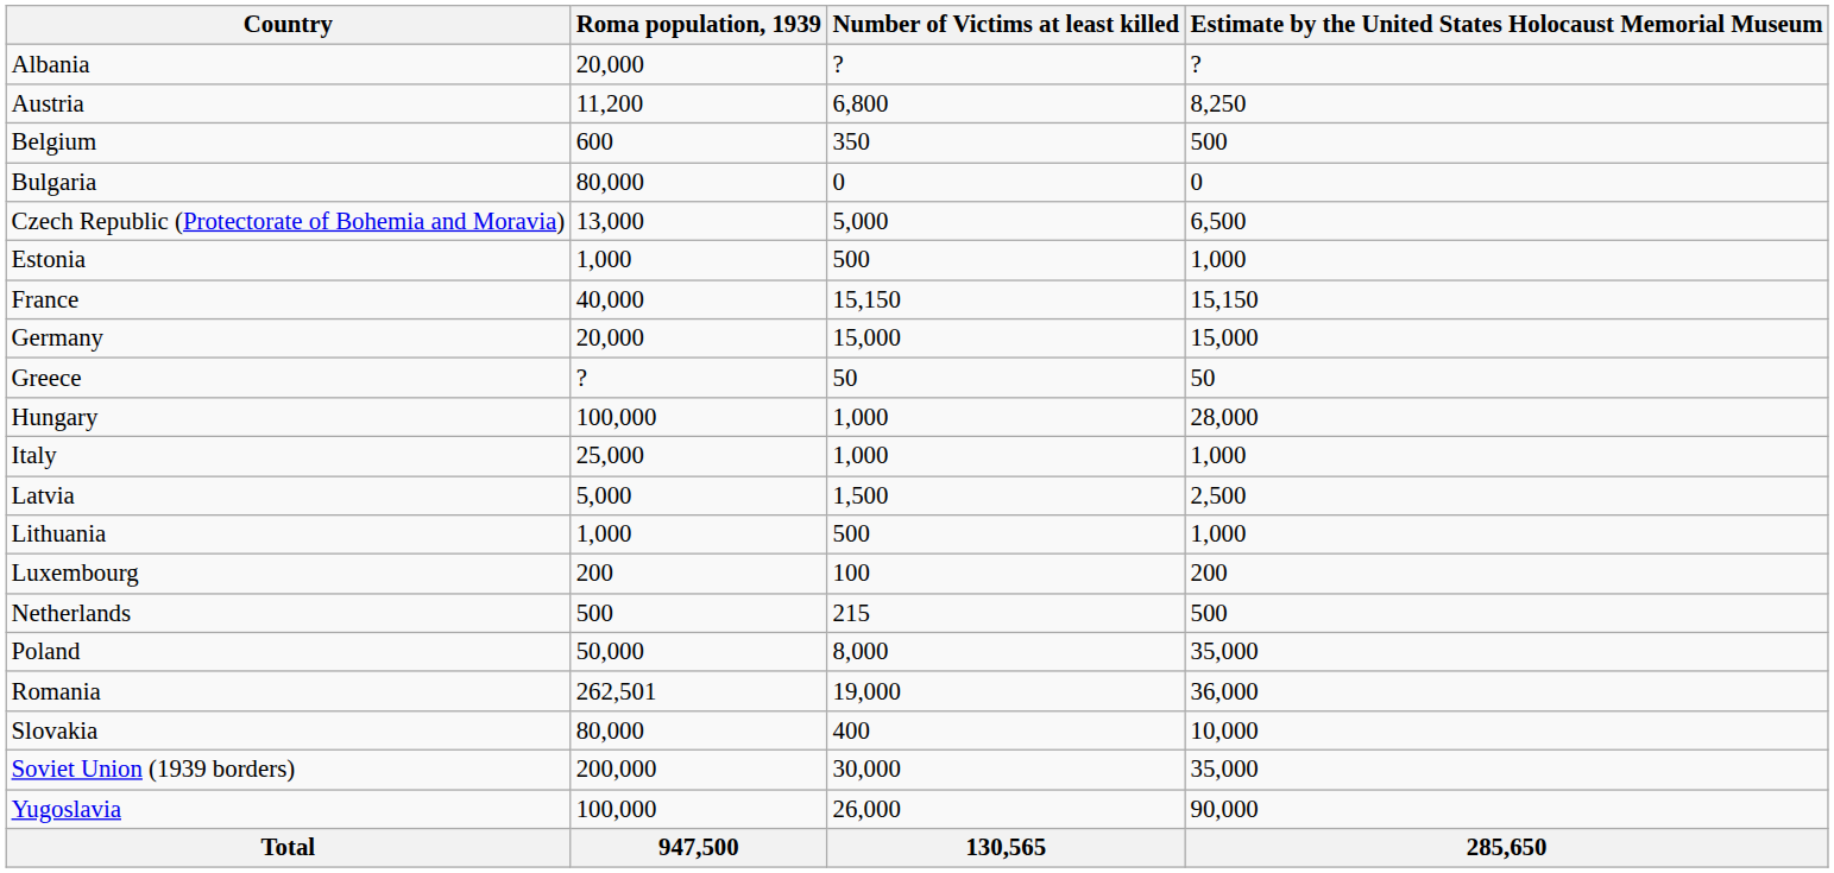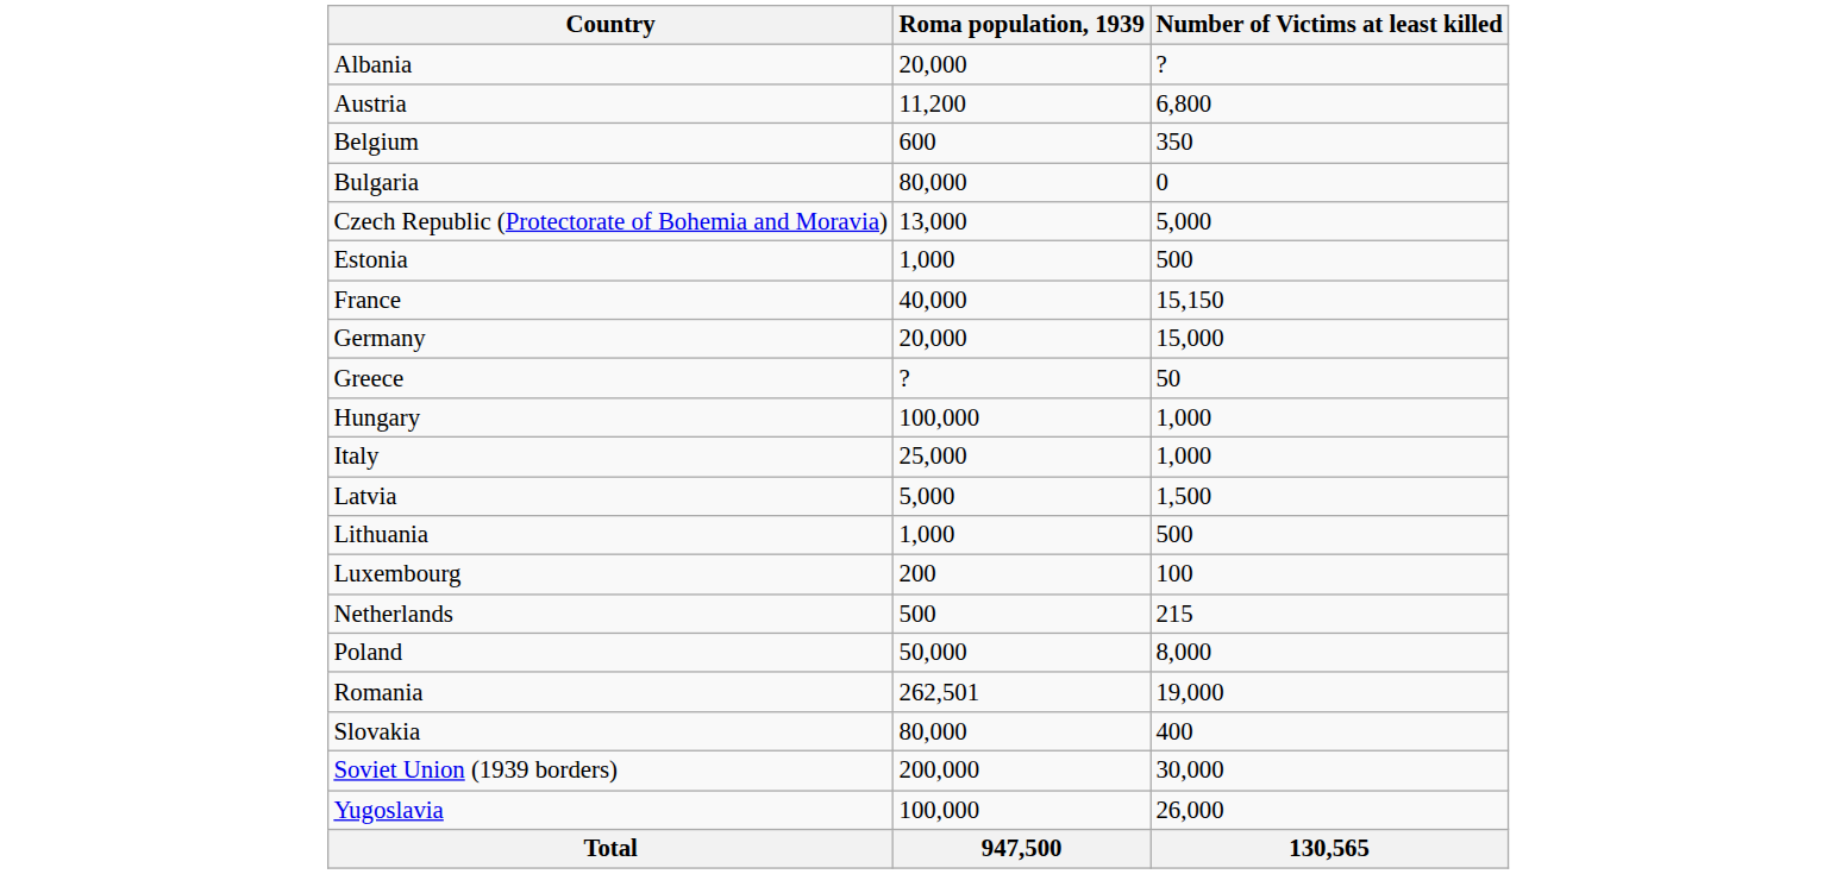 <table class="sortable wikitable" style="margin:1em auto;">
 <tr>
 <th>Country</th>
 <th>Roma population, 1939</th>
 <th>Number of Victims at least killed</th>
-<th>Estimate by the United States Holocaust Memorial Museum</th>
 </tr>
 <tr>
 <td>Albania</td>
 <td>20,000</td>
-<td>?</td>
 <td>?</td>
 </tr>
 <tr>
 <td>Austria</td>
 <td>11,200</td>
 <td>6,800</td>
-<td>8,250</td>
 </tr>
 <tr>
 <td>Belgium</td>
 <td>600</td>
 <td>350</td>
-<td>500</td>
 </tr>
 <tr>
 <td>Bulgaria</td>
 <td>80,000</td>
-<td>0</td>
 <td>0</td>
 </tr>
 <tr>
 <td>Czech Republic (<a href='#'>Protectorate of Bohemia and Moravia</a>)</td>
 <td>13,000</td>
 <td>5,000</td>
-<td>6,500</td>
 </tr>
 <tr>
 <td>Estonia</td>
 <td>1,000</td>
 <td>500</td>
-<td>1,000</td>
 </tr>
 <tr>
 <td>France</td>
 <td>40,000</td>
-<td>15,150</td>
 <td>15,150</td>
 </tr>
 <tr>
 <td>Germany</td>
 <td>20,000</td>
 <td>15,000</td>
-<td>15,000</td>
 </tr>
 <tr>
 <td>Greece</td>
 <td>?</td>
-<td>50</td>
 <td>50</td>
 </tr>
 <tr>
 <td>Hungary</td>
 <td>100,000</td>
 <td>1,000</td>
-<td>28,000</td>
 </tr>
 <tr>
 <td>Italy</td>
 <td>25,000</td>
-<td>1,000</td>
 <td>1,000</td>
 </tr>
 <tr>
 <td>Latvia</td>
 <td>5,000</td>
 <td>1,500</td>
-<td>2,500</td>
 </tr>
 <tr>
 <td>Lithuania</td>
 <td>1,000</td>
 <td>500</td>
-<td>1,000</td>
 </tr>
 <tr>
 <td>Luxembourg</td>
 <td>200</td>
 <td>100</td>
-<td>200</td>
 </tr>
 <tr>
 <td>Netherlands</td>
 <td>500</td>
 <td>215</td>
-<td>500</td>
 </tr>
 <tr>
 <td>Poland</td>
 <td>50,000</td>
 <td>8,000</td>
-<td>35,000</td>
 </tr>
 <tr>
 <td>Romania</td>
 <td>262,501</td>
 <td>19,000</td>
-<td>36,000</td>
 </tr>
 <tr>
 <td>Slovakia</td>
 <td>80,000</td>
 <td>400</td>
-<td>10,000</td>
 </tr>
 <tr>
 <td><a href='#'>Soviet Union</a> (1939 borders)</td>
 <td>200,000</td>
 <td>30,000</td>
-<td>35,000</td>
 </tr>
 <tr>
 <td><a href='#'>Yugoslavia</a></td>
 <td>100,000</td>
 <td>26,000</td>
-<td>90,000</td>
 </tr>
 <tr>
 <th>Total</th>
 <th>947,500</th>
 <th>130,565</th>
-<th>285,650</th>
 </tr>
 </table>
